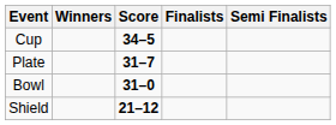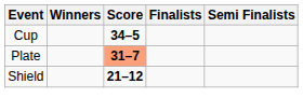 <table class="wikitable" style="text-align: center">
 <tr>
 <th>Event</th>
 <th>Winners</th>
 <th>Score</th>
 <th>Finalists</th>
 <th>Semi Finalists</th>
 </tr>
 <tr>
 <td>Cup</td>
 <td align=left><strong></strong></td>
 <td><strong>34–5</strong></td>
 <td align=left></td>
 <td align=left><br></td>
 </tr>
 <tr>
 <td>Plate</td>
 <td align=left><strong></strong></td>
-<td><strong>31–7</strong></td>
-<td align=left></td>
-<td align=left><br></td>
-</tr>
-<tr>
-<td>Bowl</td>
-<td align=left><strong></strong></td>
-<td><strong>31–0</strong></td>
+<td style="background: lightsalmon;"><strong>31–7</strong></td>
 <td align=left></td>
 <td align=left><br></td>
 </tr>
 <tr>
 <td>Shield</td>
 <td align=left><strong></strong></td>
 <td><strong>21–12</strong></td>
 <td align=left></td>
 <td align=left><br></td>
 </tr>
 </table>
